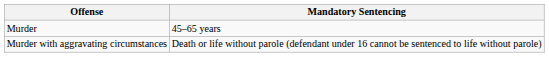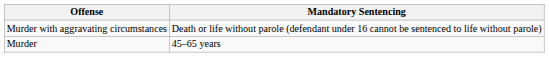 <table class="wikitable">
 <tr>
 <th>Offense</th>
 <th>Mandatory Sentencing</th>
 </tr>
 <tr>
+<td>Murder with aggravating circumstances</td>
+<td>Death or life without parole (defendant under 16 cannot be sentenced to life without parole)</td>
+</tr>
+<tr>
 <td>Murder</td>
 <td>45–65 years</td>
 </tr>
-<tr>
-<td>Murder with aggravating circumstances</td>
-<td>Death or life without parole (defendant under 16 cannot be sentenced to life without parole)</td>
-</tr>
 </table>
